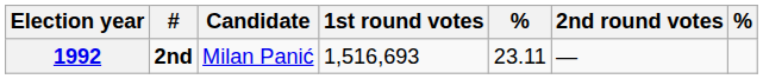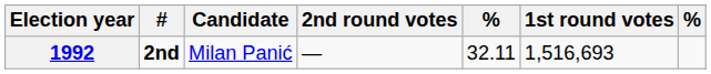 <table class="wikitable">
 <tr>
 <th>Election year</th>
 <th>#</th>
 <th>Candidate</th>
+<th>2nd round votes</th>
+<th>%</th>
 <th>1st round votes</th>
-<th>%</th>
-<th>2nd round votes</th>
 <th>%</th>
 </tr>
 <tr>
 <th><a href='#'>1992</a></th>
 <td><strong> 2nd</strong></td>
 <td><a href='#'>Milan Panić</a></td>
+<td>—</td>
+<td>32.11</td>
 <td>1,516,693</td>
-<td>23.11</td>
-<td>—</td>
 <td></td>
 </tr>
 </table>
